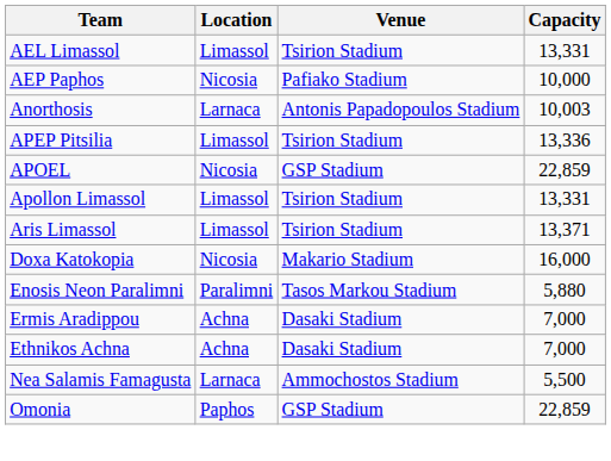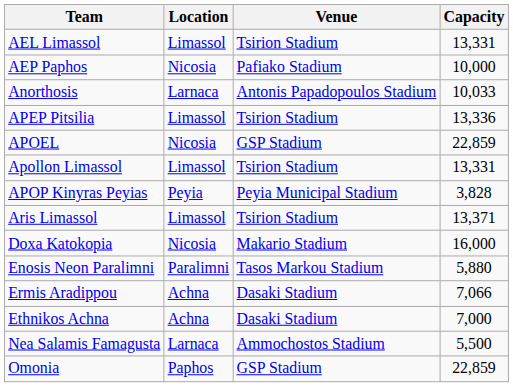 <table class="wikitable sortable" border="1">
 <tr>
 <th>Team</th>
 <th>Location</th>
 <th>Venue</th>
 <th>Capacity</th>
 </tr>
 <tr>
 <td><a href='#'>AEL Limassol</a></td>
 <td><a href='#'>Limassol</a></td>
 <td><a href='#'>Tsirion Stadium</a></td>
 <td align="center">13,331</td>
 </tr>
 <tr>
 <td><a href='#'>AEP Paphos</a></td>
 <td><a href='#'>Nicosia</a></td>
 <td><a href='#'>Pafiako Stadium</a></td>
 <td align="center">10,000</td>
 </tr>
 <tr>
 <td><a href='#'>Anorthosis</a></td>
 <td><a href='#'>Larnaca</a></td>
 <td><a href='#'>Antonis Papadopoulos Stadium</a></td>
-<td align="center">10,003</td>
+<td align="center">10,033</td>
 </tr>
 <tr>
 <td><a href='#'>APEP Pitsilia</a></td>
 <td><a href='#'>Limassol</a></td>
 <td><a href='#'>Tsirion Stadium</a></td>
 <td align="center">13,336</td>
 </tr>
 <tr>
 <td><a href='#'>APOEL</a></td>
 <td><a href='#'>Nicosia</a></td>
 <td><a href='#'>GSP Stadium</a></td>
 <td align="center">22,859</td>
 </tr>
 <tr>
 <td><a href='#'>Apollon Limassol</a></td>
 <td><a href='#'>Limassol</a></td>
 <td><a href='#'>Tsirion Stadium</a></td>
 <td align="center">13,331</td>
+</tr>
+<tr>
+<td><a href='#'>APOP Kinyras Peyias</a></td>
+<td><a href='#'>Peyia</a></td>
+<td><a href='#'>Peyia Municipal Stadium</a></td>
+<td align="center">3,828</td>
 </tr>
 <tr>
 <td><a href='#'>Aris Limassol</a></td>
 <td><a href='#'>Limassol</a></td>
 <td><a href='#'>Tsirion Stadium</a></td>
 <td align="center">13,371</td>
 </tr>
 <tr>
 <td><a href='#'>Doxa Katokopia</a></td>
 <td><a href='#'>Nicosia</a></td>
 <td><a href='#'>Makario Stadium</a></td>
 <td align="center">16,000</td>
 </tr>
 <tr>
 <td><a href='#'>Enosis Neon Paralimni</a></td>
 <td><a href='#'>Paralimni</a></td>
 <td><a href='#'>Tasos Markou Stadium</a></td>
 <td align="center">5,880</td>
 </tr>
 <tr>
 <td><a href='#'>Ermis Aradippou</a></td>
 <td><a href='#'>Achna</a></td>
 <td><a href='#'>Dasaki Stadium</a></td>
-<td align="center">7,000</td>
+<td align="center">7,066</td>
 </tr>
 <tr>
 <td><a href='#'>Ethnikos Achna</a></td>
 <td><a href='#'>Achna</a></td>
 <td><a href='#'>Dasaki Stadium</a></td>
 <td align="center">7,000</td>
 </tr>
 <tr>
 <td><a href='#'>Nea Salamis Famagusta</a></td>
 <td><a href='#'>Larnaca</a></td>
 <td><a href='#'>Ammochostos Stadium</a></td>
 <td align="center">5,500</td>
 </tr>
 <tr>
 <td><a href='#'>Omonia</a></td>
 <td><a href='#'>Paphos</a></td>
 <td><a href='#'>GSP Stadium</a></td>
 <td align="center">22,859</td>
 </tr>
 </table>
